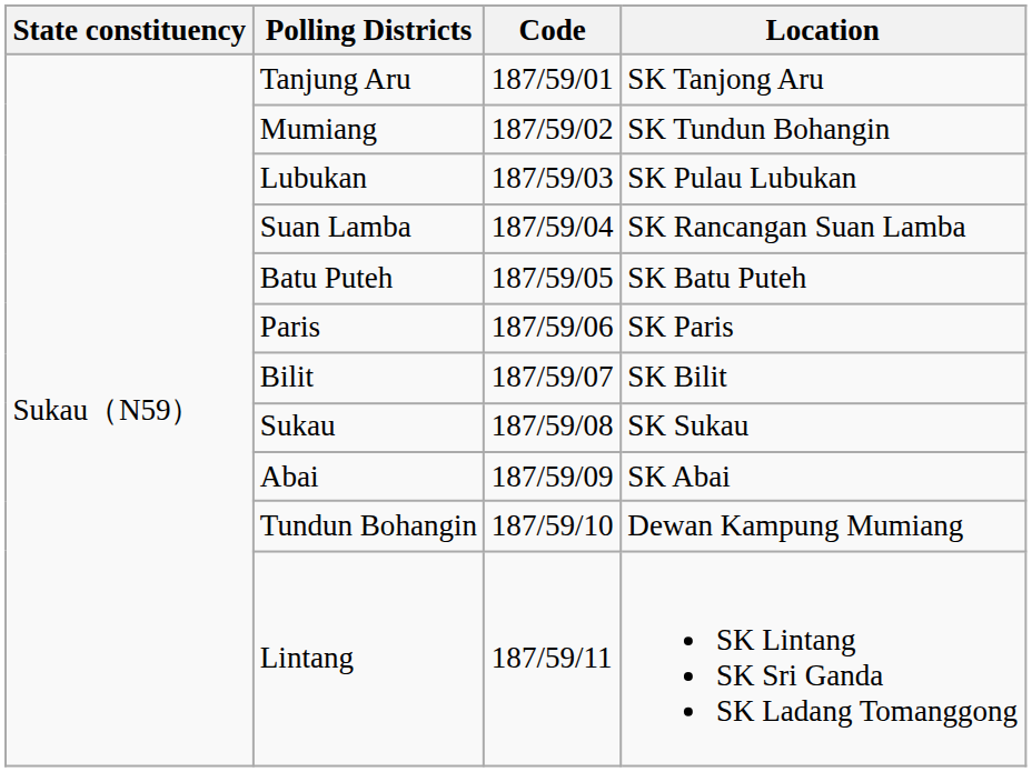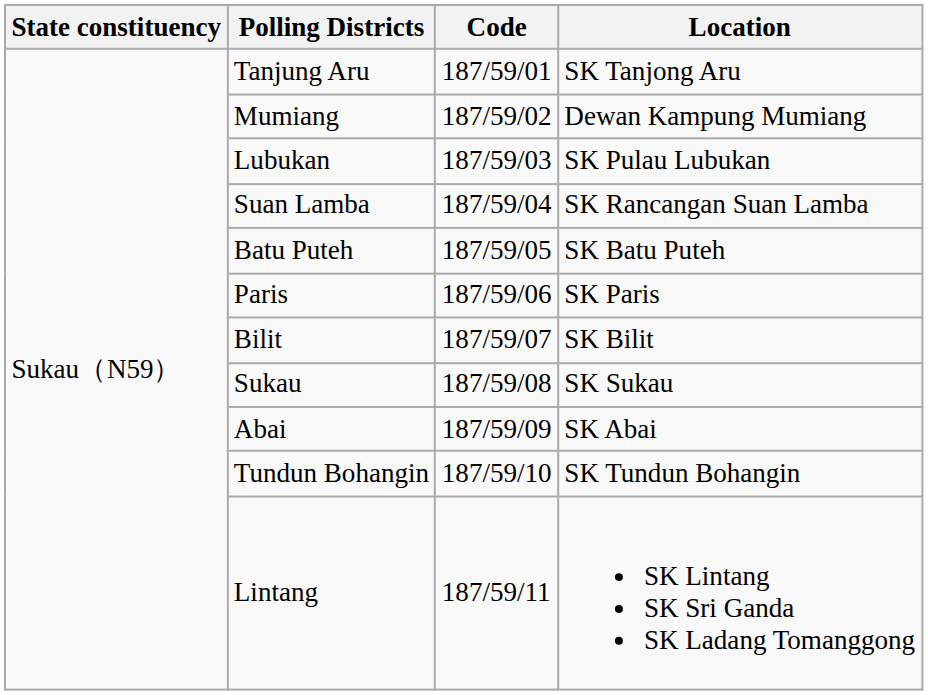 <table class="wikitable sortable mw-collapsible" style="white-space:nowrap;font-size:85%">
 <tr>
 <th>State constituency</th>
 <th>Polling Districts</th>
 <th>Code</th>
 <th>Location</th>
 </tr>
 <tr>
 <td rowspan="11">Sukau（N59）</td>
 <td>Tanjung Aru</td>
 <td>187/59/01</td>
 <td>SK Tanjong Aru</td>
 </tr>
 <tr>
 <td>Mumiang</td>
 <td>187/59/02</td>
-<td>SK Tundun Bohangin</td>
+<td>Dewan Kampung Mumiang</td>
 </tr>
 <tr>
 <td>Lubukan</td>
 <td>187/59/03</td>
 <td>SK Pulau Lubukan</td>
 </tr>
 <tr>
 <td>Suan Lamba</td>
 <td>187/59/04</td>
 <td>SK Rancangan Suan Lamba</td>
 </tr>
 <tr>
 <td>Batu Puteh</td>
 <td>187/59/05</td>
 <td>SK Batu Puteh</td>
 </tr>
 <tr>
 <td>Paris</td>
 <td>187/59/06</td>
 <td>SK Paris</td>
 </tr>
 <tr>
 <td>Bilit</td>
 <td>187/59/07</td>
 <td>SK Bilit</td>
 </tr>
 <tr>
 <td>Sukau</td>
 <td>187/59/08</td>
 <td>SK Sukau</td>
 </tr>
 <tr>
 <td>Abai</td>
 <td>187/59/09</td>
 <td>SK Abai</td>
 </tr>
 <tr>
 <td>Tundun Bohangin</td>
 <td>187/59/10</td>
-<td>Dewan Kampung Mumiang</td>
+<td>SK Tundun Bohangin</td>
 </tr>
 <tr>
 <td>Lintang</td>
 <td>187/59/11</td>
 <td><br><ul><li>SK Lintang</li><li>SK Sri Ganda</li><li>SK Ladang Tomanggong</li></ul></td>
 </tr>
 </table>
